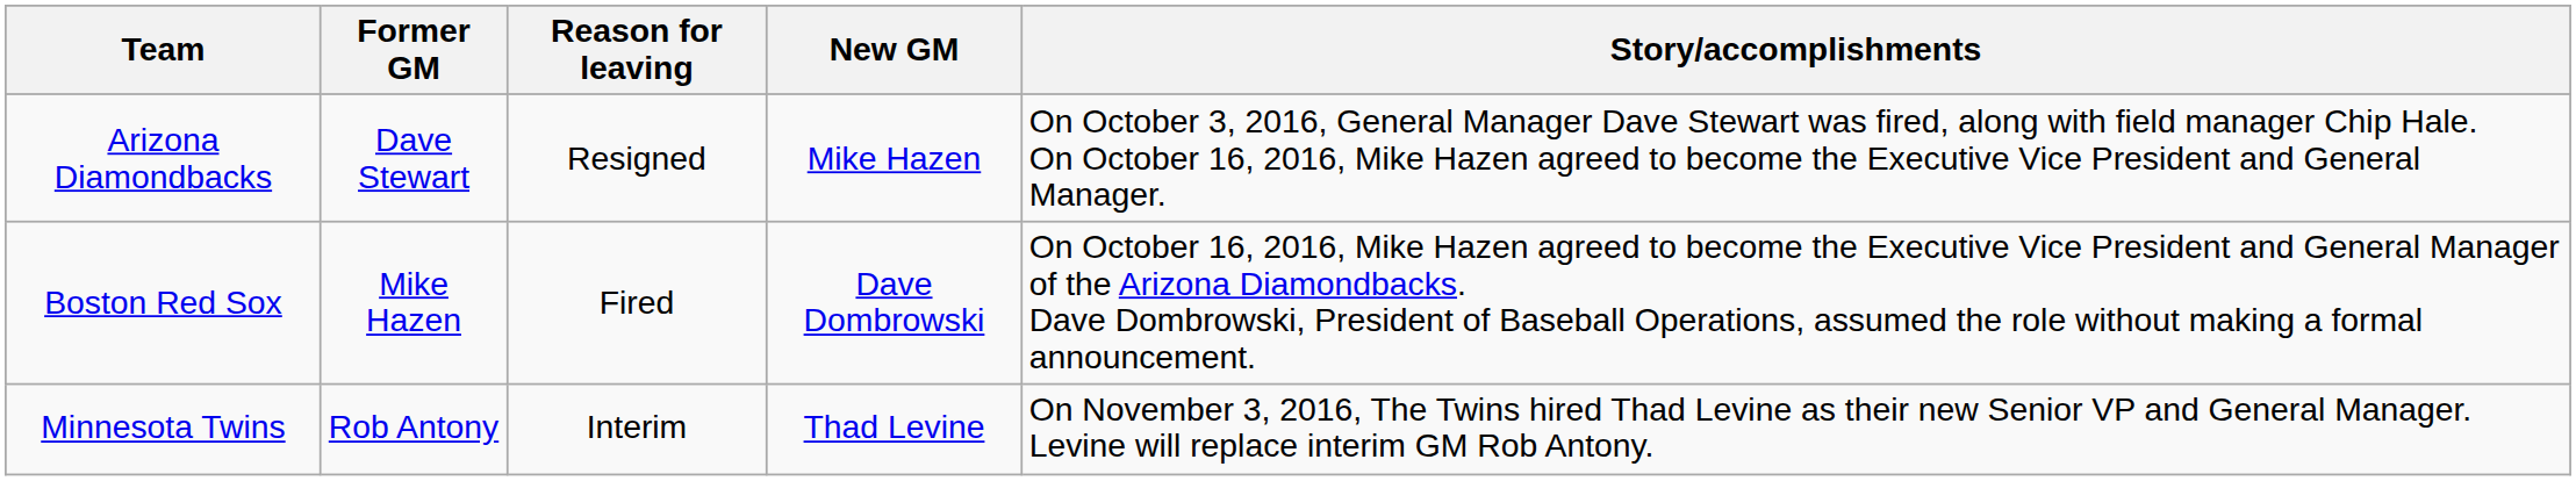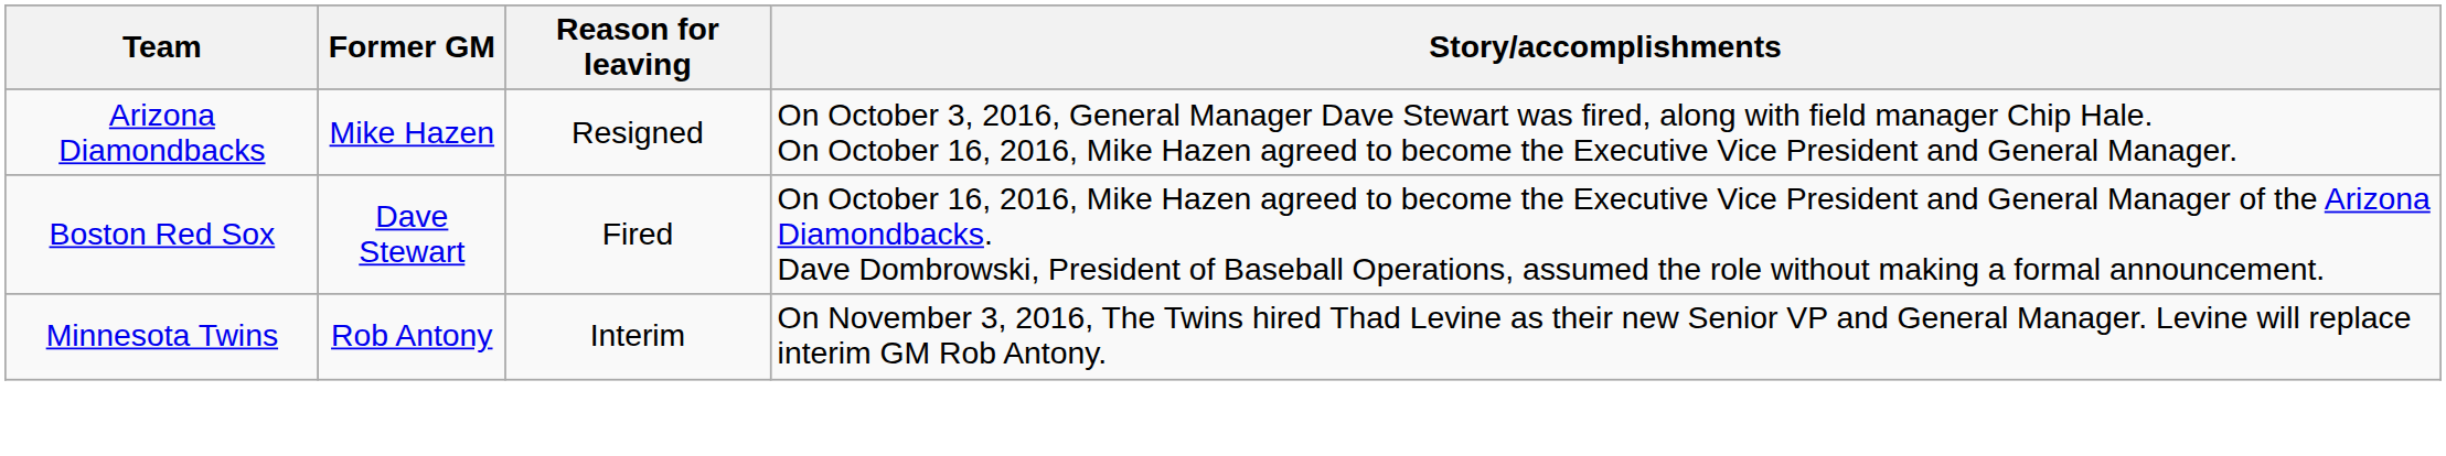 <table class="wikitable plainrowheaders">
 <tr>
 <th>Team</th>
 <th>Former GM</th>
 <th>Reason for leaving</th>
-<th>New GM</th>
 <th>Story/accomplishments</th>
 </tr>
 <tr>
 <td style="text-align:center;"><a href='#'>Arizona Diamondbacks</a></td>
-<td style="text-align:center;"><a href='#'>Dave Stewart</a></td>
+<td style="text-align:center;"><a href='#'>Mike Hazen</a></td>
 <td style="text-align:center;">Resigned</td>
-<td style="text-align:center;"><a href='#'>Mike Hazen</a></td>
 <td>On October 3, 2016, General Manager Dave Stewart was fired, along with field manager Chip Hale.<br>On October 16, 2016, Mike Hazen agreed to become the Executive Vice President and General Manager.</td>
 </tr>
 <tr>
 <td style="text-align:center;"><a href='#'>Boston Red Sox</a></td>
-<td style="text-align:center;"><a href='#'>Mike Hazen</a></td>
+<td style="text-align:center;"><a href='#'>Dave Stewart</a></td>
 <td style="text-align:center;">Fired</td>
-<td style="text-align:center;"><a href='#'>Dave Dombrowski</a><br></td>
 <td>On October 16, 2016, Mike Hazen agreed to become the Executive Vice President and General Manager of the <a href='#'>Arizona Diamondbacks</a>.<br>Dave Dombrowski, President of Baseball Operations, assumed the role without making a formal announcement.</td>
 </tr>
 <tr>
 <td style="text-align:center;"><a href='#'>Minnesota Twins</a></td>
 <td style="text-align:center;"><a href='#'>Rob Antony</a></td>
 <td style="text-align:center;">Interim</td>
-<td style="text-align:center;"><a href='#'>Thad Levine</a></td>
 <td>On November 3, 2016, The Twins hired Thad Levine as their new Senior VP and General Manager. Levine will replace interim GM Rob Antony.</td>
 </tr>
 </table>
